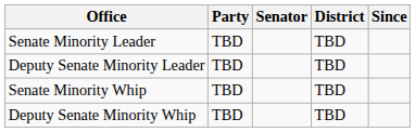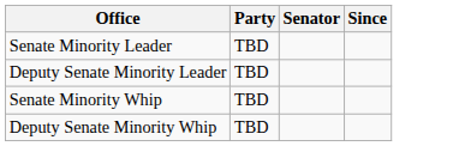 <table class="sortable wikitable">
 <tr>
 <th>Office</th>
 <th>Party</th>
 <th>Senator</th>
-<th>District</th>
 <th>Since</th>
 </tr>
 <tr>
 <td>Senate Minority Leader</td>
 <td>TBD</td>
 <td></td>
-<td>TBD</td>
 <td></td>
 </tr>
 <tr>
 <td>Deputy Senate Minority Leader</td>
 <td>TBD</td>
 <td></td>
-<td>TBD</td>
 <td></td>
 </tr>
 <tr>
 <td>Senate Minority Whip</td>
 <td>TBD</td>
 <td></td>
-<td>TBD</td>
 <td></td>
 </tr>
 <tr>
 <td>Deputy Senate Minority Whip</td>
 <td>TBD</td>
 <td></td>
-<td>TBD</td>
 <td></td>
 </tr>
 </table>
